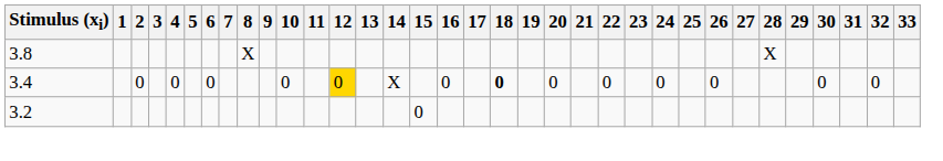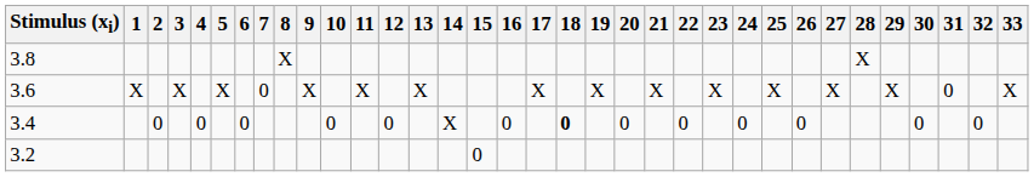 <table class="wikitable">
 <tr>
 <th>Stimulus (x<sub>i</sub>)</th>
 <th>1</th>
 <th>2</th>
 <th>3</th>
 <th>4</th>
 <th>5</th>
 <th>6</th>
 <th>7</th>
 <th>8</th>
 <th>9</th>
 <th>10</th>
 <th>11</th>
 <th>12</th>
 <th>13</th>
 <th>14</th>
 <th>15</th>
 <th>16</th>
 <th>17</th>
 <th>18</th>
 <th>19</th>
 <th>20</th>
 <th>21</th>
 <th>22</th>
 <th>23</th>
 <th>24</th>
 <th>25</th>
 <th>26</th>
 <th>27</th>
 <th>28</th>
 <th>29</th>
 <th>30</th>
 <th>31</th>
 <th>32</th>
 <th>33</th>
 </tr>
 <tr>
 <td>3.8</td>
 <td></td>
 <td></td>
 <td></td>
 <td></td>
 <td></td>
 <td></td>
 <td></td>
 <td>X</td>
 <td></td>
 <td></td>
 <td></td>
 <td></td>
 <td></td>
 <td></td>
 <td></td>
 <td></td>
 <td></td>
 <td></td>
 <td></td>
 <td></td>
 <td></td>
 <td></td>
 <td></td>
 <td></td>
 <td></td>
 <td></td>
 <td></td>
 <td>X</td>
 <td></td>
 <td></td>
 <td></td>
 <td></td>
 <td></td>
 </tr>
 <tr>
+<td>3.6</td>
+<td>X</td>
+<td></td>
+<td>X</td>
+<td></td>
+<td>X</td>
+<td></td>
+<td>0</td>
+<td></td>
+<td>X</td>
+<td></td>
+<td>X</td>
+<td></td>
+<td>X</td>
+<td></td>
+<td></td>
+<td></td>
+<td>X</td>
+<td></td>
+<td>X</td>
+<td></td>
+<td>X</td>
+<td></td>
+<td>X</td>
+<td></td>
+<td>X</td>
+<td></td>
+<td>X</td>
+<td></td>
+<td>X</td>
+<td></td>
+<td>0</td>
+<td></td>
+<td>X</td>
+</tr>
+<tr>
 <td>3.4</td>
 <td></td>
 <td>0</td>
 <td></td>
 <td>0</td>
 <td></td>
 <td>0</td>
 <td></td>
 <td></td>
 <td></td>
 <td>0</td>
 <td></td>
-<td style="background: gold;">0</td>
+<td>0</td>
 <td></td>
 <td>X</td>
 <td></td>
 <td>0</td>
 <td></td>
 <td><strong>0</strong></td>
 <td></td>
 <td>0</td>
 <td></td>
 <td>0</td>
 <td></td>
 <td>0</td>
 <td></td>
 <td>0</td>
 <td></td>
 <td></td>
 <td></td>
 <td>0</td>
 <td></td>
 <td>0</td>
 <td></td>
 </tr>
 <tr>
 <td>3.2</td>
 <td></td>
 <td></td>
 <td></td>
 <td></td>
 <td></td>
 <td></td>
 <td></td>
 <td></td>
 <td></td>
 <td></td>
 <td></td>
 <td></td>
 <td></td>
 <td></td>
 <td>0</td>
 <td></td>
 <td></td>
 <td></td>
 <td></td>
 <td></td>
 <td></td>
 <td></td>
 <td></td>
 <td></td>
 <td></td>
 <td></td>
 <td></td>
 <td></td>
 <td></td>
 <td></td>
 <td></td>
 <td></td>
 <td></td>
 </tr>
 </table>
